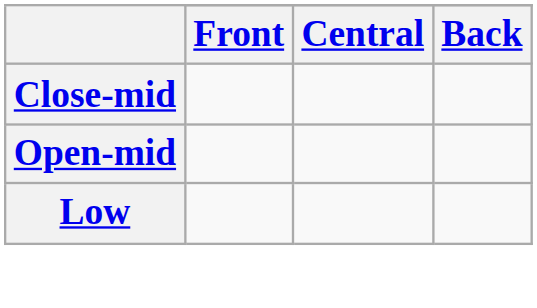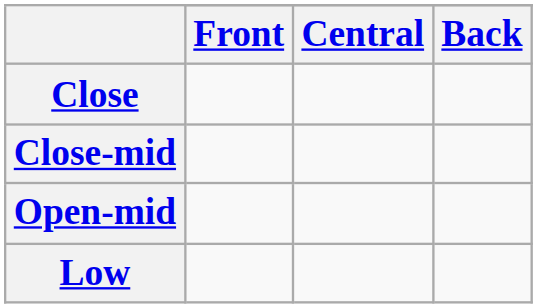 <table class="wikitable" style=text-align:center>
 <tr>
 <th rowspan=2></th>
 </tr>
 <tr>
 <th><a href='#'>Front</a></th>
 <th><a href='#'>Central</a></th>
 <th><a href='#'>Back</a></th>
+</tr>
+<tr>
+<th><a href='#'>Close</a></th>
+<td></td>
+<td></td>
+<td></td>
 </tr>
 <tr>
 <th><a href='#'>Close-mid</a></th>
 <td></td>
 <td></td>
 <td></td>
 </tr>
 <tr>
 <th><a href='#'>Open-mid</a></th>
 <td></td>
 <td></td>
 <td></td>
 </tr>
 <tr>
 <th><a href='#'>Low</a></th>
 <td></td>
 <td></td>
 <td></td>
 </tr>
 </table>
